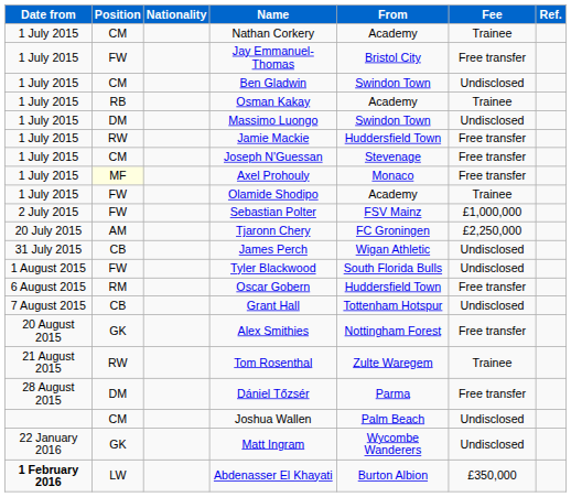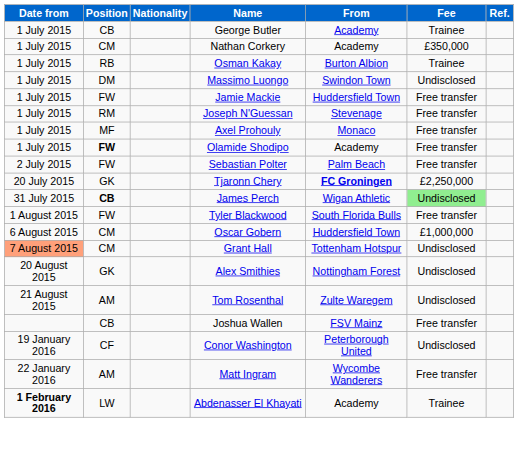 <table class="wikitable"  style="text-align:center; font-size:90%; ">
 <tr>
 <th style="background:#0066CC; color:#FFFFFF; width:100px;">Date from</th>
 <th style="background:#0066CC; color:#FFFFFF; width:50px;">Position</th>
 <th style="background:#0066CC; color:#FFFFFF; width:50px;">Nationality</th>
 <th style="background:#0066CC; color:#FFFFFF; width:150px;">Name</th>
 <th style="background:#0066CC; color:#FFFFFF; width:130px;">From</th>
 <th style="background:#0066CC; color:#FFFFFF; width:100px;">Fee</th>
 <th style="background:#0066CC; color:#FFFFFF; width:30px;">Ref.</th>
 </tr>
 <tr>
 <td>1 July 2015</td>
-<td>CM</td>
+<td>CB</td>
 <td></td>
-<td>Nathan Corkery</td>
-<td>Academy</td>
+<td>George Butler</td>
+<td><a href='#'>Academy</a></td>
 <td>Trainee</td>
-<td></td>
-</tr>
-<tr>
-<td>1 July 2015</td>
-<td>FW</td>
-<td></td>
-<td><a href='#'>Jay Emmanuel-Thomas</a></td>
-<td><a href='#'>Bristol City</a></td>
-<td>Free transfer</td>
 <td></td>
 </tr>
 <tr>
 <td>1 July 2015</td>
 <td>CM</td>
 <td></td>
-<td><a href='#'>Ben Gladwin</a></td>
-<td><a href='#'>Swindon Town</a></td>
-<td>Undisclosed</td>
+<td>Nathan Corkery</td>
+<td>Academy</td>
+<td>£350,000</td>
 <td></td>
 </tr>
 <tr>
 <td>1 July 2015</td>
 <td>RB</td>
 <td></td>
 <td><a href='#'>Osman Kakay</a></td>
-<td>Academy</td>
+<td><a href='#'>Burton Albion</a></td>
 <td>Trainee</td>
 <td></td>
 </tr>
 <tr>
 <td>1 July 2015</td>
 <td>DM</td>
 <td></td>
 <td><a href='#'>Massimo Luongo</a></td>
 <td><a href='#'>Swindon Town</a></td>
 <td>Undisclosed</td>
 <td></td>
 </tr>
 <tr>
 <td>1 July 2015</td>
-<td>RW</td>
+<td>FW</td>
 <td></td>
 <td><a href='#'>Jamie Mackie</a></td>
 <td><a href='#'>Huddersfield Town</a></td>
 <td>Free transfer</td>
 <td></td>
 </tr>
 <tr>
 <td>1 July 2015</td>
-<td>CM</td>
+<td>RM</td>
 <td></td>
 <td><a href='#'>Joseph N'Guessan</a></td>
 <td><a href='#'>Stevenage</a></td>
 <td>Free transfer</td>
 <td></td>
 </tr>
 <tr>
 <td>1 July 2015</td>
-<td style="background: lightyellow;">MF</td>
+<td>MF</td>
 <td></td>
 <td><a href='#'>Axel Prohouly</a></td>
 <td><a href='#'>Monaco</a></td>
 <td>Free transfer</td>
 <td></td>
 </tr>
 <tr>
 <td>1 July 2015</td>
-<td>FW</td>
+<td><strong>FW</strong></td>
 <td></td>
 <td><a href='#'>Olamide Shodipo</a></td>
 <td>Academy</td>
-<td>Trainee</td>
+<td>Free transfer</td>
 <td></td>
 </tr>
 <tr>
 <td>2 July 2015</td>
 <td>FW</td>
 <td></td>
 <td><a href='#'>Sebastian Polter</a></td>
-<td><a href='#'>FSV Mainz</a></td>
-<td>£1,000,000</td>
+<td><a href='#'>Palm Beach</a></td>
+<td>Free transfer</td>
 <td></td>
 </tr>
 <tr>
 <td>20 July 2015</td>
-<td>AM</td>
+<td>GK</td>
 <td></td>
 <td><a href='#'>Tjaronn Chery</a></td>
-<td><a href='#'>FC Groningen</a></td>
+<td><strong><a href='#'>FC Groningen</a></strong></td>
 <td>£2,250,000</td>
 <td></td>
 </tr>
 <tr>
 <td>31 July 2015</td>
-<td>CB</td>
+<td><strong>CB</strong></td>
 <td></td>
 <td><a href='#'>James Perch</a></td>
 <td><a href='#'>Wigan Athletic</a></td>
-<td>Undisclosed</td>
+<td style="background: lightgreen;">Undisclosed</td>
 <td></td>
 </tr>
 <tr>
 <td>1 August 2015</td>
 <td>FW</td>
 <td></td>
 <td><a href='#'>Tyler Blackwood</a></td>
 <td><a href='#'>South Florida Bulls</a></td>
-<td>Undisclosed</td>
+<td>Free transfer</td>
 <td></td>
 </tr>
 <tr>
 <td>6 August 2015</td>
-<td>RM</td>
+<td>CM</td>
 <td></td>
 <td><a href='#'>Oscar Gobern</a></td>
 <td><a href='#'>Huddersfield Town</a></td>
-<td>Free transfer</td>
+<td>£1,000,000</td>
 <td></td>
 </tr>
 <tr>
-<td>7 August 2015</td>
-<td>CB</td>
+<td style="background: lightsalmon;">7 August 2015</td>
+<td>CM</td>
 <td></td>
 <td><a href='#'>Grant Hall</a></td>
 <td><a href='#'>Tottenham Hotspur</a></td>
 <td>Undisclosed</td>
 <td></td>
 </tr>
 <tr>
 <td>20 August 2015</td>
 <td>GK</td>
 <td></td>
 <td><a href='#'>Alex Smithies</a></td>
 <td><a href='#'>Nottingham Forest</a></td>
+<td>Undisclosed</td>
+<td></td>
+</tr>
+<tr>
+<td>21 August 2015</td>
+<td>AM</td>
+<td></td>
+<td><a href='#'>Tom Rosenthal</a></td>
+<td><a href='#'>Zulte Waregem</a></td>
+<td>Undisclosed</td>
+<td></td>
+</tr>
+<tr>
+<td></td>
+<td>CB</td>
+<td></td>
+<td>Joshua Wallen</td>
+<td><a href='#'>FSV Mainz</a></td>
 <td>Free transfer</td>
 <td></td>
 </tr>
 <tr>
-<td>21 August 2015</td>
-<td>RW</td>
+<td>19 January 2016</td>
+<td>CF</td>
 <td></td>
-<td><a href='#'>Tom Rosenthal</a></td>
-<td><a href='#'>Zulte Waregem</a></td>
-<td>Trainee</td>
-<td></td>
-</tr>
-<tr>
-<td>28 August 2015</td>
-<td>DM</td>
-<td></td>
-<td><a href='#'>Dániel Tőzsér</a></td>
-<td><a href='#'>Parma</a></td>
-<td>Free transfer</td>
-<td></td>
-</tr>
-<tr>
-<td></td>
-<td>CM</td>
-<td></td>
-<td>Joshua Wallen</td>
-<td><a href='#'>Palm Beach</a></td>
+<td><a href='#'>Conor Washington</a></td>
+<td><a href='#'>Peterborough United</a></td>
 <td>Undisclosed</td>
 <td></td>
 </tr>
 <tr>
 <td>22 January 2016</td>
-<td>GK</td>
+<td>AM</td>
 <td></td>
 <td><a href='#'>Matt Ingram</a></td>
 <td><a href='#'>Wycombe Wanderers</a></td>
-<td>Undisclosed</td>
+<td>Free transfer</td>
 <td></td>
 </tr>
 <tr>
 <td><strong>1 February 2016</strong></td>
 <td>LW</td>
 <td></td>
 <td><a href='#'>Abdenasser El Khayati</a></td>
-<td><a href='#'>Burton Albion</a></td>
-<td>£350,000</td>
+<td>Academy</td>
+<td>Trainee</td>
 <td></td>
 </tr>
 </table>
